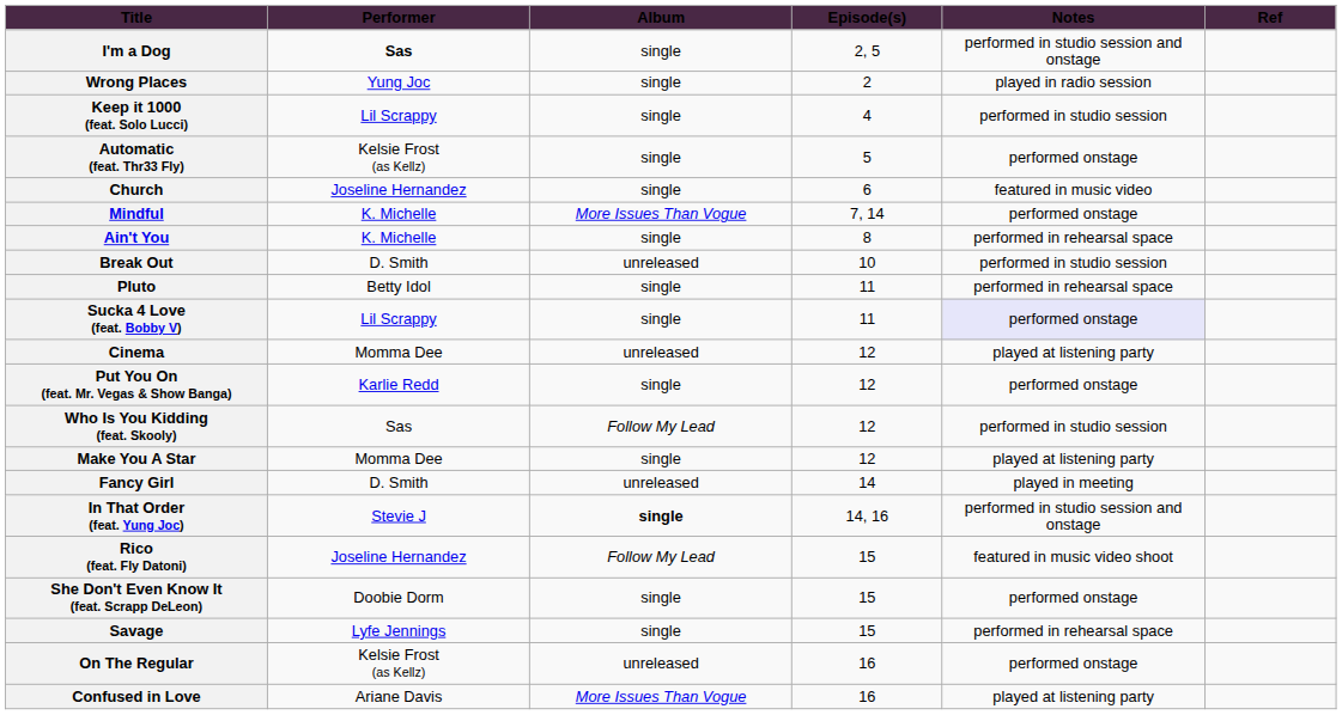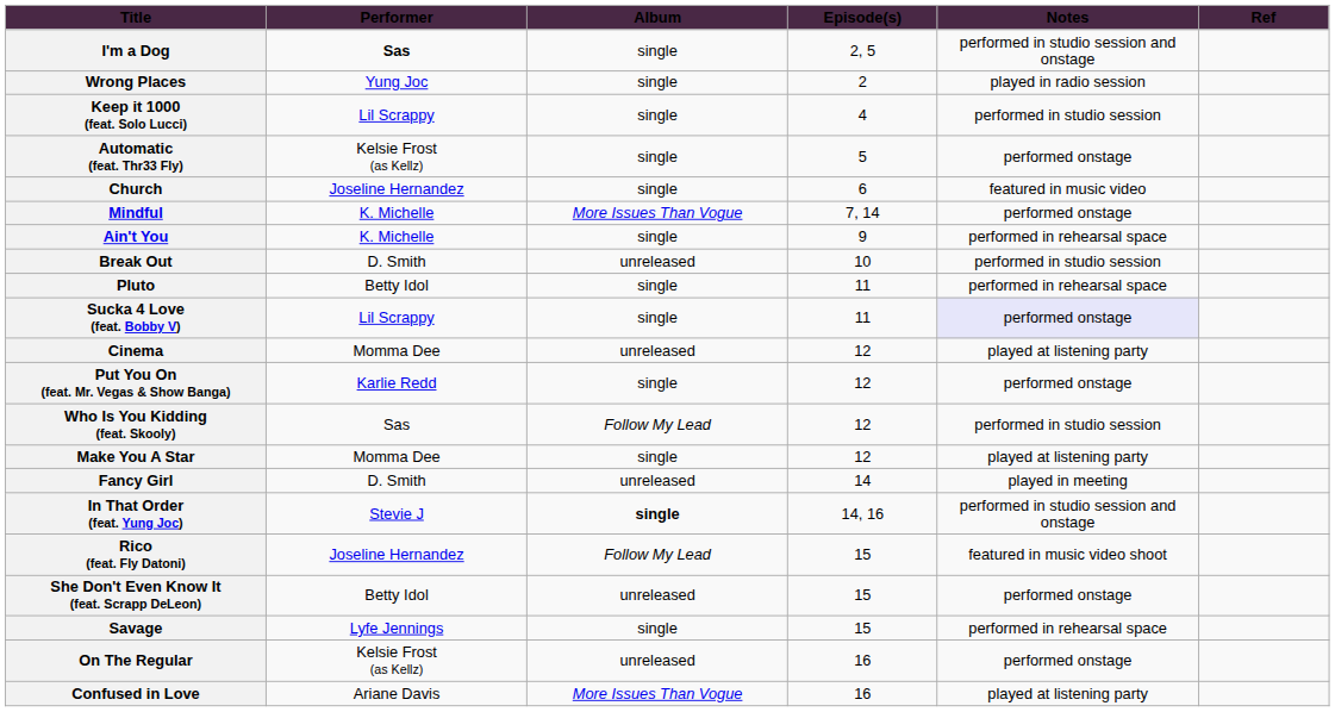 <table class="wikitable sortable" style="font-size:90%; text-align: center">
 <tr>
 <th scope="col"  style="background:#492845; width:10%;">Title</th>
 <th scope="col"  style="background:#492845; width:10%;">Performer</th>
 <th scope="col"  style="background:#492845; width:10%;">Album</th>
 <th scope="col"  style="background:#492845; width:5%;">Episode(s)</th>
 <th scope="col"  style="background:#492845; width:10%;">Notes</th>
 <th scope="col"  style="background:#492845; width:5%;">Ref</th>
 </tr>
 <tr>
 <th scope="row">I'm a Dog</th>
 <td><strong>Sas</strong></td>
 <td>single</td>
 <td>2, 5</td>
 <td>performed in studio session and onstage</td>
 <td style="text-align:center;"></td>
 </tr>
 <tr>
 <th scope="row">Wrong Places</th>
 <td><a href='#'>Yung Joc</a></td>
 <td>single</td>
 <td>2</td>
 <td>played in radio session</td>
 <td style="text-align:center;"></td>
 </tr>
 <tr>
 <th scope="row">Keep it 1000 <br><small>(feat. Solo Lucci)</small></th>
 <td><a href='#'>Lil Scrappy</a></td>
 <td>single</td>
 <td>4</td>
 <td>performed in studio session</td>
 <td style="text-align:center;"></td>
 </tr>
 <tr>
 <th scope="row">Automatic <br><small>(feat. Thr33 Fly)</small></th>
 <td>Kelsie Frost <br><small>(as Kellz)</small></td>
 <td>single</td>
 <td>5</td>
 <td>performed onstage</td>
 <td style="text-align:center;"></td>
 </tr>
 <tr>
 <th scope="row">Church</th>
 <td><a href='#'>Joseline Hernandez</a></td>
 <td>single</td>
 <td>6</td>
 <td>featured in music video</td>
 <td></td>
 </tr>
 <tr>
 <th scope="row"><a href='#'>Mindful</a></th>
 <td><a href='#'>K. Michelle</a></td>
 <td><em><a href='#'>More Issues Than Vogue</a></em></td>
 <td>7, 14</td>
 <td>performed onstage</td>
 <td style="text-align:center;"></td>
 </tr>
 <tr>
 <th scope="row"><a href='#'>Ain't You</a></th>
 <td><a href='#'>K. Michelle</a></td>
 <td>single</td>
-<td>8</td>
+<td>9</td>
 <td>performed in rehearsal space</td>
 <td style="text-align:center;"></td>
 </tr>
 <tr>
 <th scope="row">Break Out</th>
 <td>D. Smith</td>
 <td>unreleased</td>
 <td>10</td>
 <td>performed in studio session</td>
 <td></td>
 </tr>
 <tr>
 <th scope="row">Pluto</th>
 <td>Betty Idol</td>
 <td>single</td>
 <td>11</td>
 <td>performed in rehearsal space</td>
 <td style="text-align:center;"></td>
 </tr>
 <tr>
 <th scope="row">Sucka 4 Love <br><small>(feat. <a href='#'>Bobby V</a>)</small></th>
 <td><a href='#'>Lil Scrappy</a></td>
 <td>single</td>
 <td>11</td>
 <td style="background: lavender;">performed onstage</td>
 <td style="text-align:center;"></td>
 </tr>
 <tr>
 <th scope="row">Cinema</th>
 <td>Momma Dee</td>
 <td>unreleased</td>
 <td>12</td>
 <td>played at listening party</td>
 <td></td>
 </tr>
 <tr>
 <th scope="row">Put You On <br><small>(feat. Mr. Vegas & Show Banga)</small></th>
 <td><a href='#'>Karlie Redd</a></td>
 <td>single</td>
 <td>12</td>
 <td>performed onstage</td>
 <td style="text-align:center;"></td>
 </tr>
 <tr>
 <th scope="row">Who Is You Kidding <br><small>(feat. Skooly)</small></th>
 <td>Sas</td>
 <td><em>Follow My Lead</em></td>
 <td>12</td>
 <td>performed in studio session</td>
 <td></td>
 </tr>
 <tr>
 <th scope="row">Make You A Star</th>
 <td>Momma Dee</td>
 <td>single</td>
 <td>12</td>
 <td>played at listening party</td>
 <td></td>
 </tr>
 <tr>
 <th scope="row">Fancy Girl</th>
 <td>D. Smith</td>
 <td>unreleased</td>
 <td>14</td>
 <td>played in meeting</td>
 <td></td>
 </tr>
 <tr>
 <th scope="row">In That Order <br><small>(feat. <a href='#'>Yung Joc</a>)</small></th>
 <td><a href='#'>Stevie J</a></td>
 <td><strong>single</strong></td>
 <td>14, 16</td>
 <td>performed in studio session and onstage</td>
 <td style="text-align:center;"></td>
 </tr>
 <tr>
 <th scope="row">Rico <br><small>(feat. Fly Datoni)</small></th>
 <td><a href='#'>Joseline Hernandez</a></td>
 <td><em>Follow My Lead</em></td>
 <td>15</td>
 <td>featured in music video shoot</td>
 <td></td>
 </tr>
 <tr>
 <th scope="row">She Don't Even Know It<br><small>(feat. Scrapp DeLeon)</small></th>
-<td>Doobie Dorm</td>
-<td>single</td>
+<td>Betty Idol</td>
+<td>unreleased</td>
 <td>15</td>
 <td>performed onstage</td>
 <td style="text-align:center;"></td>
 </tr>
 <tr>
 <th scope="row">Savage</th>
 <td><a href='#'>Lyfe Jennings</a></td>
 <td>single</td>
 <td>15</td>
 <td>performed in rehearsal space</td>
 <td style="text-align:center;"></td>
 </tr>
 <tr>
 <th scope="row">On The Regular</th>
 <td>Kelsie Frost <br><small>(as Kellz)</small></td>
 <td>unreleased</td>
 <td>16</td>
 <td>performed onstage</td>
 <td></td>
 </tr>
 <tr>
 <th scope="row">Confused in Love</th>
 <td>Ariane Davis</td>
 <td><em><a href='#'>More Issues Than Vogue</a></em></td>
 <td>16</td>
 <td>played at listening party</td>
 <td></td>
 </tr>
 </table>
